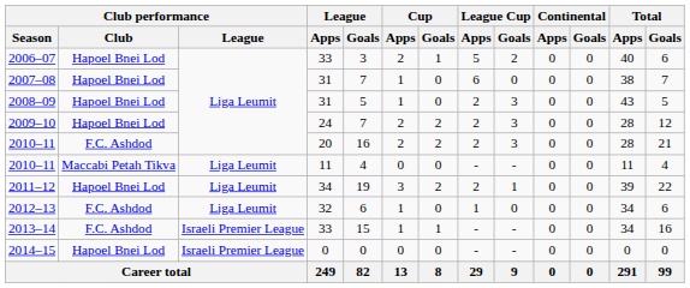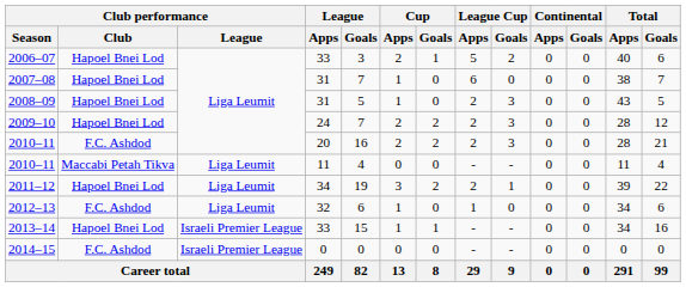 <table class="wikitable" style="text-align:center">
 <tr>
 <th colspan=3>Club performance</th>
 <th colspan=2>League</th>
 <th colspan=2>Cup</th>
 <th colspan=2>League Cup</th>
 <th colspan=2>Continental</th>
 <th colspan=2>Total</th>
 </tr>
 <tr>
 <th>Season</th>
 <th>Club</th>
 <th>League</th>
 <th>Apps</th>
 <th>Goals</th>
 <th>Apps</th>
 <th>Goals</th>
 <th>Apps</th>
 <th>Goals</th>
 <th>Apps</th>
 <th>Goals</th>
 <th>Apps</th>
 <th>Goals</th>
 </tr>
 <tr>
 <td><a href='#'>2006–07</a></td>
 <td><a href='#'>Hapoel Bnei Lod</a></td>
 <td rowspan="5"><a href='#'>Liga Leumit</a></td>
 <td>33</td>
 <td>3</td>
 <td>2</td>
 <td>1</td>
 <td>5</td>
 <td>2</td>
 <td>0</td>
 <td>0</td>
 <td>40</td>
 <td>6</td>
 </tr>
 <tr>
 <td><a href='#'>2007–08</a></td>
 <td><a href='#'>Hapoel Bnei Lod</a></td>
 <td>31</td>
 <td>7</td>
 <td>1</td>
 <td>0</td>
 <td>6</td>
 <td>0</td>
 <td>0</td>
 <td>0</td>
 <td>38</td>
 <td>7</td>
 </tr>
 <tr>
 <td><a href='#'>2008–09</a></td>
 <td><a href='#'>Hapoel Bnei Lod</a></td>
 <td>31</td>
 <td>5</td>
 <td>1</td>
 <td>0</td>
 <td>2</td>
 <td>3</td>
 <td>0</td>
 <td>0</td>
 <td>43</td>
 <td>5</td>
 </tr>
 <tr>
 <td><a href='#'>2009–10</a></td>
 <td><a href='#'>Hapoel Bnei Lod</a></td>
 <td>24</td>
 <td>7</td>
 <td>2</td>
 <td>2</td>
 <td>2</td>
 <td>3</td>
 <td>0</td>
 <td>0</td>
 <td>28</td>
 <td>12</td>
 </tr>
 <tr>
 <td><a href='#'>2010–11</a></td>
 <td><a href='#'>F.C. Ashdod</a></td>
 <td>20</td>
 <td>16</td>
 <td>2</td>
 <td>2</td>
 <td>2</td>
 <td>3</td>
 <td>0</td>
 <td>0</td>
 <td>28</td>
 <td>21</td>
 </tr>
 <tr>
 <td><a href='#'>2010–11</a></td>
 <td><a href='#'>Maccabi Petah Tikva</a></td>
 <td><a href='#'>Liga Leumit</a></td>
 <td>11</td>
 <td>4</td>
 <td>0</td>
 <td>0</td>
 <td>-</td>
 <td>-</td>
 <td>0</td>
 <td>0</td>
 <td>11</td>
 <td>4</td>
 </tr>
 <tr>
 <td><a href='#'>2011–12</a></td>
 <td><a href='#'>Hapoel Bnei Lod</a></td>
 <td><a href='#'>Liga Leumit</a></td>
 <td>34</td>
 <td>19</td>
 <td>3</td>
 <td>2</td>
 <td>2</td>
 <td>1</td>
 <td>0</td>
 <td>0</td>
 <td>39</td>
 <td>22</td>
 </tr>
 <tr>
 <td><a href='#'>2012–13</a></td>
 <td><a href='#'>F.C. Ashdod</a></td>
 <td><a href='#'>Liga Leumit</a></td>
 <td>32</td>
 <td>6</td>
 <td>1</td>
 <td>0</td>
 <td>1</td>
 <td>0</td>
 <td>0</td>
 <td>0</td>
 <td>34</td>
 <td>6</td>
 </tr>
 <tr>
 <td><a href='#'>2013–14</a></td>
-<td><a href='#'>F.C. Ashdod</a></td>
+<td><a href='#'>Hapoel Bnei Lod</a></td>
 <td><a href='#'>Israeli Premier League</a></td>
 <td>33</td>
 <td>15</td>
 <td>1</td>
 <td>1</td>
 <td>-</td>
 <td>-</td>
 <td>0</td>
 <td>0</td>
 <td>34</td>
 <td>16</td>
 </tr>
 <tr>
 <td><a href='#'>2014–15</a></td>
-<td><a href='#'>Hapoel Bnei Lod</a></td>
+<td><a href='#'>F.C. Ashdod</a></td>
 <td><a href='#'>Israeli Premier League</a></td>
 <td>0</td>
 <td>0</td>
 <td>0</td>
 <td>0</td>
 <td>-</td>
 <td>-</td>
 <td>0</td>
 <td>0</td>
 <td>0</td>
 <td>0</td>
 </tr>
 <tr>
 <th colspan=3>Career total</th>
 <th>249</th>
 <th>82</th>
 <th>13</th>
 <th>8</th>
 <th>29</th>
 <th>9</th>
 <th>0</th>
 <th>0</th>
 <th>291</th>
 <th>99</th>
 </tr>
 </table>
